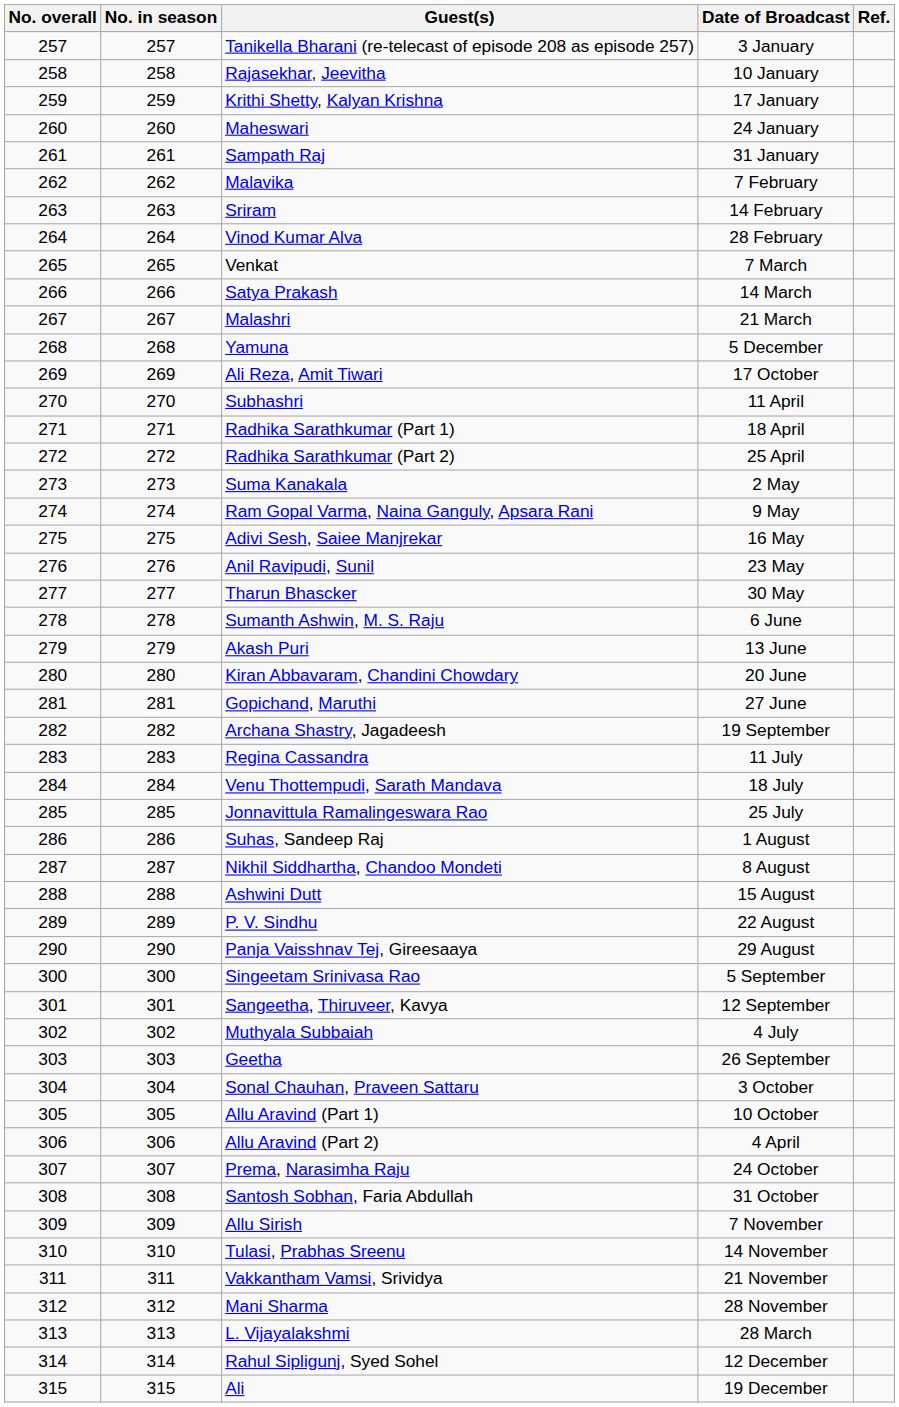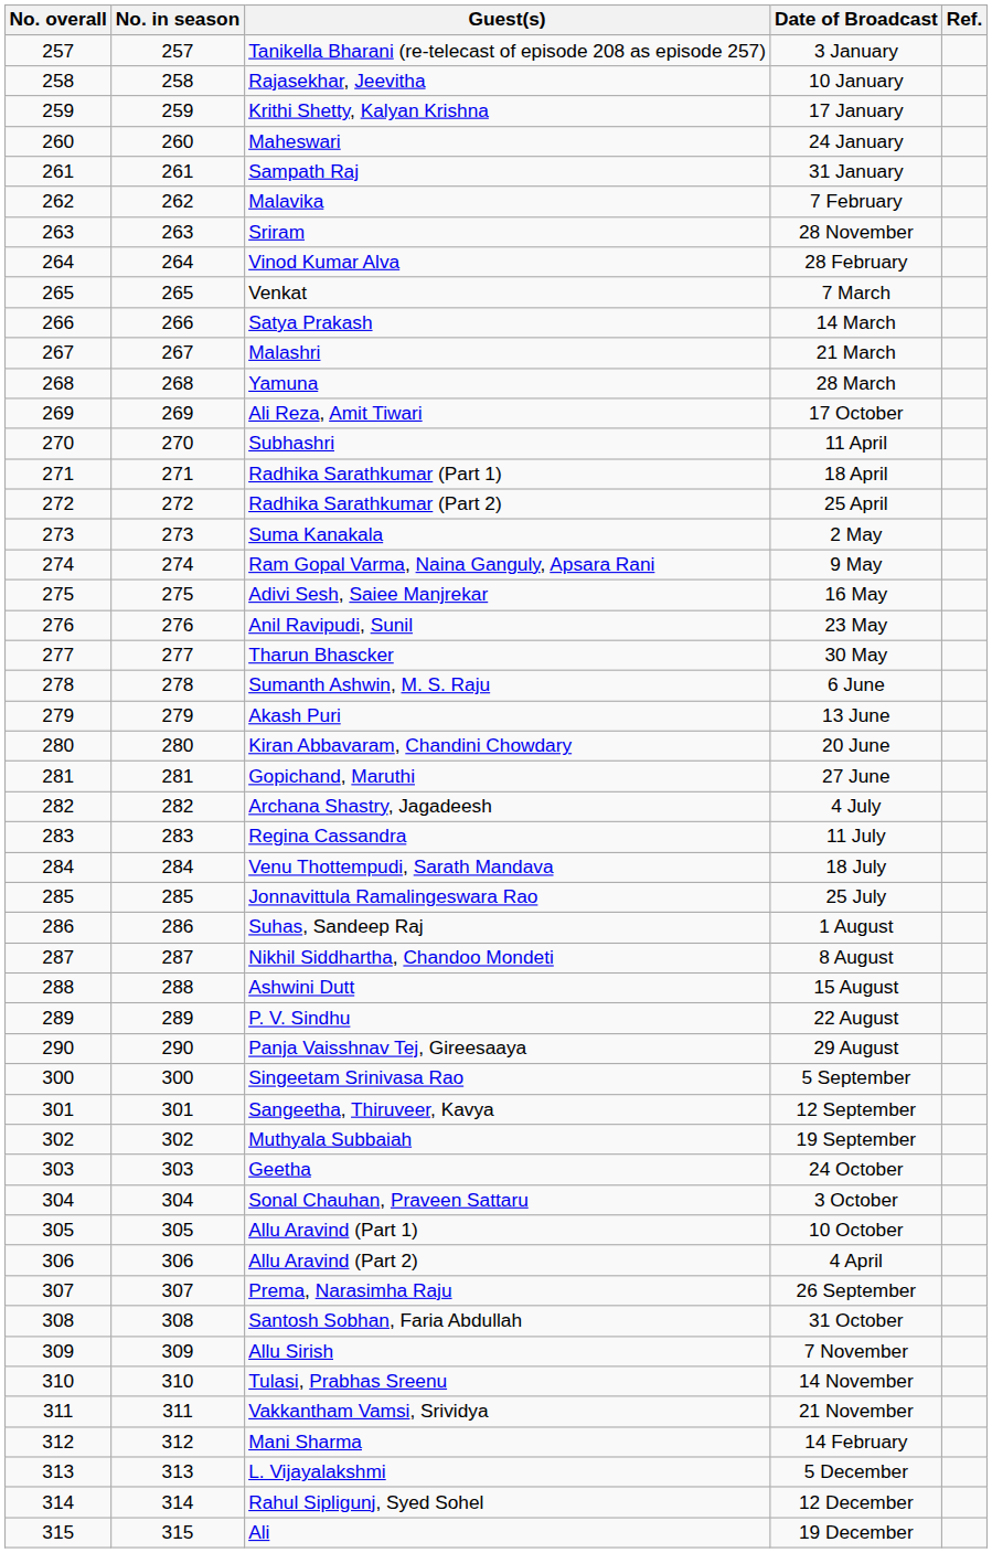 <table class="wikitable sortable">
 <tr>
 <th text-align:center;>No. overall</th>
 <th text-align:center;>No. in season</th>
 <th text-align:center;>Guest(s)</th>
 <th text-align:center;>Date of Broadcast</th>
 <th>Ref.</th>
 </tr>
 <tr>
 <td style="text-align:center;">257</td>
 <td style="text-align:center;">257</td>
 <td><a href='#'>Tanikella Bharani</a> (re-telecast of episode 208 as episode 257)</td>
 <td style="text-align:center;">3 January</td>
 <td></td>
 </tr>
 <tr>
 <td style="text-align:center;">258</td>
 <td style="text-align:center;">258</td>
 <td><a href='#'>Rajasekhar</a>, <a href='#'>Jeevitha</a></td>
 <td style="text-align:center;">10 January</td>
 <td></td>
 </tr>
 <tr>
 <td style="text-align:center;">259</td>
 <td style="text-align:center;">259</td>
 <td><a href='#'>Krithi Shetty</a>, <a href='#'>Kalyan Krishna</a></td>
 <td style="text-align:center;">17 January</td>
 <td></td>
 </tr>
 <tr>
 <td style="text-align:center;">260</td>
 <td style="text-align:center;">260</td>
 <td><a href='#'>Maheswari</a></td>
 <td style="text-align:center;">24 January</td>
 <td></td>
 </tr>
 <tr>
 <td style="text-align:center;">261</td>
 <td style="text-align:center;">261</td>
 <td><a href='#'>Sampath Raj</a></td>
 <td style="text-align:center;">31 January</td>
 <td></td>
 </tr>
 <tr>
 <td style="text-align:center;">262</td>
 <td style="text-align:center;">262</td>
 <td><a href='#'>Malavika</a></td>
 <td style="text-align:center;">7 February</td>
 <td></td>
 </tr>
 <tr>
 <td style="text-align:center;">263</td>
 <td style="text-align:center;">263</td>
 <td><a href='#'>Sriram</a></td>
-<td style="text-align:center;">14 February</td>
+<td style="text-align:center;">28 November</td>
 <td></td>
 </tr>
 <tr>
 <td style="text-align:center;">264</td>
 <td style="text-align:center;">264</td>
 <td><a href='#'>Vinod Kumar Alva</a></td>
 <td style="text-align:center;">28 February</td>
 <td></td>
 </tr>
 <tr>
 <td style="text-align:center;">265</td>
 <td style="text-align:center;">265</td>
 <td>Venkat</td>
 <td style="text-align:center;">7 March</td>
 <td></td>
 </tr>
 <tr>
 <td style="text-align:center;">266</td>
 <td style="text-align:center;">266</td>
 <td><a href='#'>Satya Prakash</a></td>
 <td style="text-align:center;">14 March</td>
 <td></td>
 </tr>
 <tr>
 <td style="text-align:center;">267</td>
 <td style="text-align:center;">267</td>
 <td><a href='#'>Malashri</a></td>
 <td style="text-align:center;">21 March</td>
 <td></td>
 </tr>
 <tr>
 <td style="text-align:center;">268</td>
 <td style="text-align:center;">268</td>
 <td><a href='#'>Yamuna</a></td>
-<td style="text-align:center;">5 December</td>
+<td style="text-align:center;">28 March</td>
 <td></td>
 </tr>
 <tr>
 <td style="text-align:center;">269</td>
 <td style="text-align:center;">269</td>
 <td><a href='#'>Ali Reza</a>, <a href='#'>Amit Tiwari</a></td>
 <td style="text-align:center;">17 October</td>
 <td></td>
 </tr>
 <tr>
 <td style="text-align:center;">270</td>
 <td style="text-align:center;">270</td>
 <td><a href='#'>Subhashri</a></td>
 <td style="text-align:center;">11 April</td>
 <td></td>
 </tr>
 <tr>
 <td style="text-align:center;">271</td>
 <td style="text-align:center;">271</td>
 <td><a href='#'>Radhika Sarathkumar</a> (Part 1)</td>
 <td style="text-align:center;">18 April</td>
 <td></td>
 </tr>
 <tr>
 <td style="text-align:center;">272</td>
 <td style="text-align:center;">272</td>
 <td><a href='#'>Radhika Sarathkumar</a> (Part 2)</td>
 <td style="text-align:center;">25 April</td>
 <td></td>
 </tr>
 <tr>
 <td style="text-align:center;">273</td>
 <td style="text-align:center;">273</td>
 <td><a href='#'>Suma Kanakala</a></td>
 <td style="text-align:center;">2 May</td>
 <td></td>
 </tr>
 <tr>
 <td style="text-align:center;">274</td>
 <td style="text-align:center;">274</td>
 <td><a href='#'>Ram Gopal Varma</a>, <a href='#'>Naina Ganguly</a>, <a href='#'>Apsara Rani</a></td>
 <td style="text-align:center;">9 May</td>
 <td></td>
 </tr>
 <tr>
 <td style="text-align:center;">275</td>
 <td style="text-align:center;">275</td>
 <td><a href='#'>Adivi Sesh</a>, <a href='#'>Saiee Manjrekar</a></td>
 <td style="text-align:center;">16 May</td>
 <td></td>
 </tr>
 <tr>
 <td style="text-align:center;">276</td>
 <td style="text-align:center;">276</td>
 <td><a href='#'>Anil Ravipudi</a>, <a href='#'>Sunil</a></td>
 <td style="text-align:center;">23 May</td>
 <td></td>
 </tr>
 <tr>
 <td style="text-align:center;">277</td>
 <td style="text-align:center;">277</td>
 <td><a href='#'>Tharun Bhascker</a></td>
 <td style="text-align:center;">30 May</td>
 <td></td>
 </tr>
 <tr>
 <td style="text-align:center;">278</td>
 <td style="text-align:center;">278</td>
 <td><a href='#'>Sumanth Ashwin</a>, <a href='#'>M. S. Raju</a></td>
 <td style="text-align:center;">6 June</td>
 <td></td>
 </tr>
 <tr>
 <td style="text-align:center;">279</td>
 <td style="text-align:center;">279</td>
 <td><a href='#'>Akash Puri</a></td>
 <td style="text-align:center;">13 June</td>
 <td></td>
 </tr>
 <tr>
 <td style="text-align:center;">280</td>
 <td style="text-align:center;">280</td>
 <td><a href='#'>Kiran Abbavaram</a>, <a href='#'>Chandini Chowdary</a></td>
 <td style="text-align:center;">20 June</td>
 <td></td>
 </tr>
 <tr>
 <td style="text-align:center;">281</td>
 <td style="text-align:center;">281</td>
 <td><a href='#'>Gopichand</a>, <a href='#'>Maruthi</a></td>
 <td style="text-align:center;">27 June</td>
 <td></td>
 </tr>
 <tr>
 <td style="text-align:center;">282</td>
 <td style="text-align:center;">282</td>
 <td><a href='#'>Archana Shastry</a>, Jagadeesh</td>
-<td style="text-align:center;">19 September</td>
+<td style="text-align:center;">4 July</td>
 <td></td>
 </tr>
 <tr>
 <td style="text-align:center;">283</td>
 <td style="text-align:center;">283</td>
 <td><a href='#'>Regina Cassandra</a></td>
 <td style="text-align:center;">11 July</td>
 <td></td>
 </tr>
 <tr>
 <td style="text-align:center;">284</td>
 <td style="text-align:center;">284</td>
 <td><a href='#'>Venu Thottempudi</a>, <a href='#'>Sarath Mandava</a></td>
 <td style="text-align:center;">18 July</td>
 <td></td>
 </tr>
 <tr>
 <td style="text-align:center;">285</td>
 <td style="text-align:center;">285</td>
 <td><a href='#'>Jonnavittula Ramalingeswara Rao</a></td>
 <td style="text-align:center;">25 July</td>
 <td></td>
 </tr>
 <tr>
 <td style="text-align:center;">286</td>
 <td style="text-align:center;">286</td>
 <td><a href='#'>Suhas</a>, Sandeep Raj</td>
 <td style="text-align:center;">1 August</td>
 <td></td>
 </tr>
 <tr>
 <td style="text-align:center;">287</td>
 <td style="text-align:center;">287</td>
 <td><a href='#'>Nikhil Siddhartha</a>, <a href='#'>Chandoo Mondeti</a></td>
 <td style="text-align:center;">8 August</td>
 <td></td>
 </tr>
 <tr>
 <td style="text-align:center;">288</td>
 <td style="text-align:center;">288</td>
 <td><a href='#'>Ashwini Dutt</a></td>
 <td style="text-align:center;">15 August</td>
 <td></td>
 </tr>
 <tr>
 <td style="text-align:center;">289</td>
 <td style="text-align:center;">289</td>
 <td><a href='#'>P. V. Sindhu</a></td>
 <td style="text-align:center;">22 August</td>
 <td></td>
 </tr>
 <tr>
 <td style="text-align:center;">290</td>
 <td style="text-align:center;">290</td>
 <td><a href='#'>Panja Vaisshnav Tej</a>, Gireesaaya</td>
 <td style="text-align:center;">29 August</td>
 <td></td>
 </tr>
 <tr>
 <td style="text-align:center;">300</td>
 <td style="text-align:center;">300</td>
 <td><a href='#'>Singeetam Srinivasa Rao</a></td>
 <td style="text-align:center;">5 September</td>
 <td></td>
 </tr>
 <tr>
 <td style="text-align:center;">301</td>
 <td style="text-align:center;">301</td>
 <td><a href='#'>Sangeetha</a>, <a href='#'>Thiruveer</a>, Kavya</td>
 <td style="text-align:center;">12 September</td>
 <td></td>
 </tr>
 <tr>
 <td style="text-align:center;">302</td>
 <td style="text-align:center;">302</td>
 <td><a href='#'>Muthyala Subbaiah</a></td>
-<td style="text-align:center;">4 July</td>
+<td style="text-align:center;">19 September</td>
 <td></td>
 </tr>
 <tr>
 <td style="text-align:center;">303</td>
 <td style="text-align:center;">303</td>
 <td><a href='#'>Geetha</a></td>
-<td style="text-align:center;">26 September</td>
+<td style="text-align:center;">24 October</td>
 <td></td>
 </tr>
 <tr>
 <td style="text-align:center;">304</td>
 <td style="text-align:center;">304</td>
 <td><a href='#'>Sonal Chauhan</a>, <a href='#'>Praveen Sattaru</a></td>
 <td style="text-align:center;">3 October</td>
 <td></td>
 </tr>
 <tr>
 <td style="text-align:center;">305</td>
 <td style="text-align:center;">305</td>
 <td><a href='#'>Allu Aravind</a> (Part 1)</td>
 <td style="text-align:center;">10 October</td>
 <td></td>
 </tr>
 <tr>
 <td style="text-align:center;">306</td>
 <td style="text-align:center;">306</td>
 <td><a href='#'>Allu Aravind</a> (Part 2)</td>
 <td style="text-align:center;">4 April</td>
 <td></td>
 </tr>
 <tr>
 <td style="text-align:center;">307</td>
 <td style="text-align:center;">307</td>
 <td><a href='#'>Prema</a>, <a href='#'>Narasimha Raju</a></td>
-<td style="text-align:center;">24 October</td>
+<td style="text-align:center;">26 September</td>
 <td></td>
 </tr>
 <tr>
 <td style="text-align:center;">308</td>
 <td style="text-align:center;">308</td>
 <td><a href='#'>Santosh Sobhan</a>, Faria Abdullah</td>
 <td style="text-align:center;">31 October</td>
 <td></td>
 </tr>
 <tr>
 <td style="text-align:center;">309</td>
 <td style="text-align:center;">309</td>
 <td><a href='#'>Allu Sirish</a></td>
 <td style="text-align:center;">7 November</td>
 <td></td>
 </tr>
 <tr>
 <td style="text-align:center;">310</td>
 <td style="text-align:center;">310</td>
 <td><a href='#'>Tulasi</a>, <a href='#'>Prabhas Sreenu</a></td>
 <td style="text-align:center;">14 November</td>
 <td></td>
 </tr>
 <tr>
 <td style="text-align:center;">311</td>
 <td style="text-align:center;">311</td>
 <td><a href='#'>Vakkantham Vamsi</a>, Srividya</td>
 <td style="text-align:center;">21 November</td>
 <td></td>
 </tr>
 <tr>
 <td style="text-align:center;">312</td>
 <td style="text-align:center;">312</td>
 <td><a href='#'>Mani Sharma</a></td>
-<td style="text-align:center;">28 November</td>
+<td style="text-align:center;">14 February</td>
 <td></td>
 </tr>
 <tr>
 <td style="text-align:center;">313</td>
 <td style="text-align:center;">313</td>
 <td><a href='#'>L. Vijayalakshmi</a></td>
-<td style="text-align:center;">28 March</td>
+<td style="text-align:center;">5 December</td>
 <td></td>
 </tr>
 <tr>
 <td style="text-align:center;">314</td>
 <td style="text-align:center;">314</td>
 <td><a href='#'>Rahul Sipligunj</a>, Syed Sohel</td>
 <td style="text-align:center;">12 December</td>
 <td></td>
 </tr>
 <tr>
 <td style="text-align:center;">315</td>
 <td style="text-align:center;">315</td>
 <td><a href='#'>Ali</a></td>
 <td style="text-align:center;">19 December</td>
 <td></td>
 </tr>
 </table>
